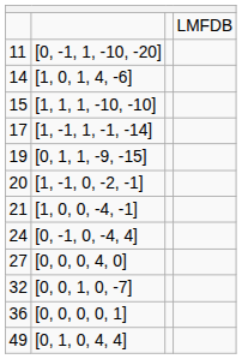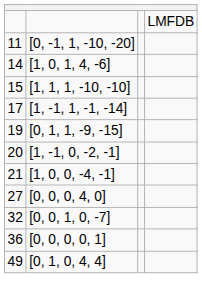 <table class="wikitable">
 <tr>
 <th colspan="4"></th>
 </tr>
 <tr>
 <td></td>
 <td></td>
 <td></td>
 <td>LMFDB</td>
 </tr>
 <tr>
 <td>11</td>
 <td>[0, -1, 1, -10, -20]</td>
 <td></td>
 <td></td>
 </tr>
 <tr>
 <td>14</td>
 <td>[1, 0, 1, 4, -6]</td>
 <td></td>
 <td></td>
 </tr>
 <tr>
 <td>15</td>
 <td>[1, 1, 1, -10, -10]</td>
 <td></td>
 <td></td>
 </tr>
 <tr>
 <td>17</td>
 <td>[1, -1, 1, -1, -14]</td>
 <td></td>
 <td></td>
 </tr>
 <tr>
 <td>19</td>
 <td>[0, 1, 1, -9, -15]</td>
 <td></td>
 <td></td>
 </tr>
 <tr>
 <td>20</td>
 <td>[1, -1, 0, -2, -1]</td>
 <td></td>
 <td></td>
 </tr>
 <tr>
 <td>21</td>
 <td>[1, 0, 0, -4, -1]</td>
 <td></td>
 <td></td>
 </tr>
 <tr>
-<td>24</td>
-<td>[0, -1, 0, -4, 4]</td>
-<td></td>
-<td></td>
-</tr>
-<tr>
 <td>27</td>
 <td>[0, 0, 0, 4, 0]</td>
 <td></td>
 <td></td>
 </tr>
 <tr>
 <td>32</td>
 <td>[0, 0, 1, 0, -7]</td>
 <td></td>
 <td></td>
 </tr>
 <tr>
 <td>36</td>
 <td>[0, 0, 0, 0, 1]</td>
 <td></td>
 <td></td>
 </tr>
 <tr>
 <td>49</td>
 <td>[0, 1, 0, 4, 4]</td>
 <td></td>
 <td></td>
 </tr>
 </table>
